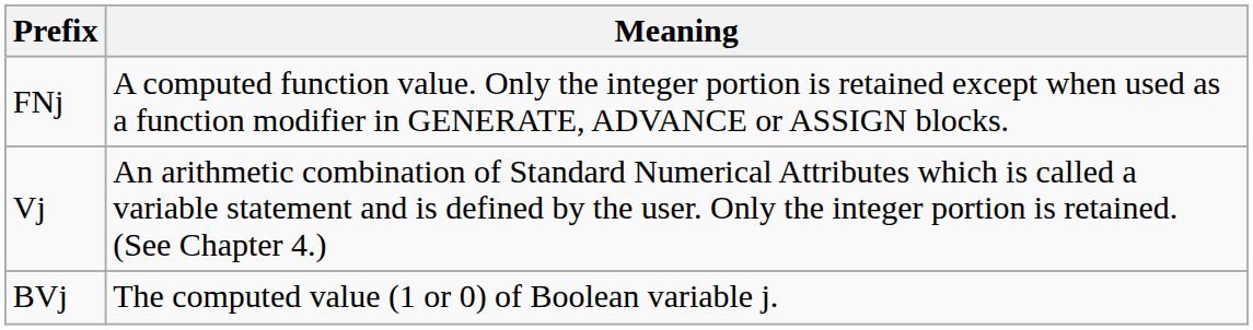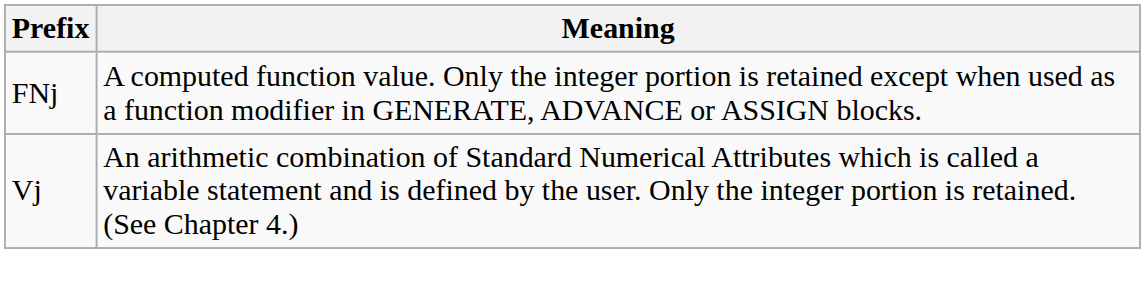 <table class="wikitable">
 <tr>
 <th>Prefix</th>
 <th>Meaning</th>
 </tr>
 <tr>
 <td>FNj</td>
 <td>A computed function value. Only the integer portion is retained except when used as a function modifier in GENERATE, ADVANCE or ASSIGN blocks.</td>
 </tr>
 <tr>
 <td>Vj</td>
 <td>An arithmetic combination of Standard Numerical Attributes which is called a variable statement and is defined by the user. Only the integer portion is retained. (See Chapter 4.)</td>
 </tr>
-<tr>
-<td>BVj</td>
-<td>The computed value (1 or 0) of Boolean variable j.</td>
-</tr>
 </table>
